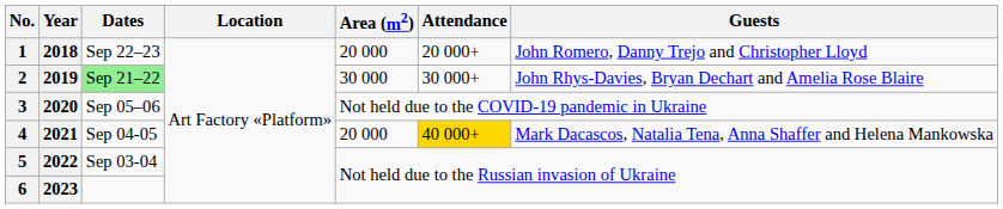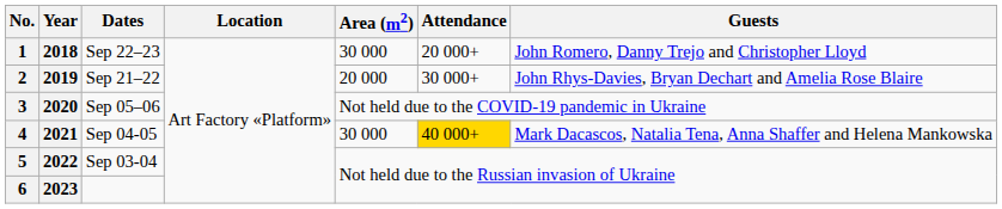 <table class="wikitable">
 <tr>
 <th>No.</th>
 <th>Year</th>
 <th>Dates</th>
 <th>Location</th>
 <th>Area (<a href='#'>m<sup>2</sup></a>)</th>
 <th>Attendance</th>
 <th>Guests</th>
 </tr>
 <tr>
 <th>1</th>
 <th>2018</th>
 <td>Sep 22–23</td>
 <td rowspan="6">Art Factory «Platform»</td>
-<td>20 000</td>
+<td>30 000</td>
 <td>20 000+</td>
 <td><a href='#'>John Romero</a>, <a href='#'>Danny Trejo</a> and <a href='#'>Christopher Lloyd</a></td>
 </tr>
 <tr>
 <th>2</th>
 <th>2019</th>
-<td style="background: lightgreen;">Sep 21–22</td>
-<td>30 000</td>
+<td>Sep 21–22</td>
+<td>20 000</td>
 <td>30 000+</td>
 <td><a href='#'>John Rhys-Davies</a>, <a href='#'>Bryan Dechart</a> and <a href='#'>Amelia Rose Blaire</a></td>
 </tr>
 <tr>
 <th>3</th>
 <th>2020</th>
 <td>Sep 05–06</td>
 <td colspan=3>Not held due to the <a href='#'>COVID-19 pandemic in Ukraine</a></td>
 </tr>
 <tr>
 <th>4</th>
 <th>2021</th>
 <td>Sep 04-05</td>
-<td>20 000</td>
+<td>30 000</td>
 <td style="background: gold;">40 000+</td>
 <td><a href='#'>Mark Dacascos</a>, <a href='#'>Natalia Tena</a>, <a href='#'>Anna Shaffer</a> and Helena Mankowska</td>
 </tr>
 <tr>
 <th>5</th>
 <th>2022</th>
 <td>Sep 03-04</td>
 <td rowspan=2 colspan=3>Not held due to the <a href='#'>Russian invasion of Ukraine</a></td>
 </tr>
 <tr>
 <th>6</th>
 <th>2023</th>
 <td></td>
 </tr>
 </table>
